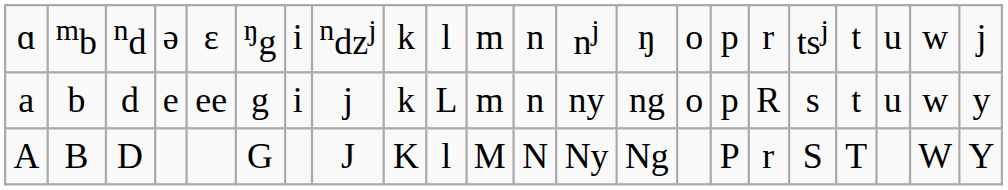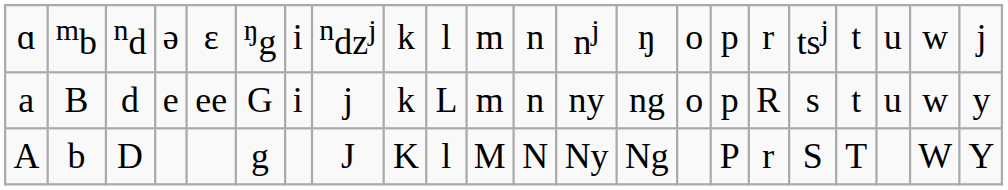 <table class="wikitable" style=text-align:center>
 <tr>
 <td>ɑ</td>
 <td><sup>m</sup>b</td>
 <td><sup>n</sup>d</td>
 <td>ə</td>
 <td>ɛ</td>
 <td><sup>ŋ</sup>g</td>
 <td>i</td>
 <td><sup>n</sup>dz<sup>j</sup></td>
 <td>k</td>
 <td>l</td>
 <td>m</td>
 <td>n</td>
 <td>n<sup>j</sup></td>
 <td>ŋ</td>
 <td>o</td>
 <td>p</td>
 <td>r</td>
 <td>ts<sup>j</sup></td>
 <td>t</td>
 <td>u</td>
 <td>w</td>
 <td>j</td>
 </tr>
 <tr>
 <td>a</td>
-<td>b</td>
+<td>B</td>
 <td>d</td>
 <td>e</td>
 <td>ee</td>
-<td>g</td>
+<td>G</td>
 <td>i</td>
 <td>j</td>
 <td>k</td>
 <td>L</td>
 <td>m</td>
 <td>n</td>
 <td>ny</td>
 <td>ng</td>
 <td>o</td>
 <td>p</td>
 <td>R</td>
 <td>s</td>
 <td>t</td>
 <td>u</td>
 <td>w</td>
 <td>y</td>
 </tr>
 <tr>
 <td>A</td>
-<td>B</td>
+<td>b</td>
 <td>D</td>
 <td></td>
 <td></td>
-<td>G</td>
+<td>g</td>
 <td></td>
 <td>J</td>
 <td>K</td>
 <td>l</td>
 <td>M</td>
 <td>N</td>
 <td>Ny</td>
 <td>Ng</td>
 <td></td>
 <td>P</td>
 <td>r</td>
 <td>S</td>
 <td>T</td>
 <td></td>
 <td>W</td>
 <td>Y</td>
 </tr>
 </table>
